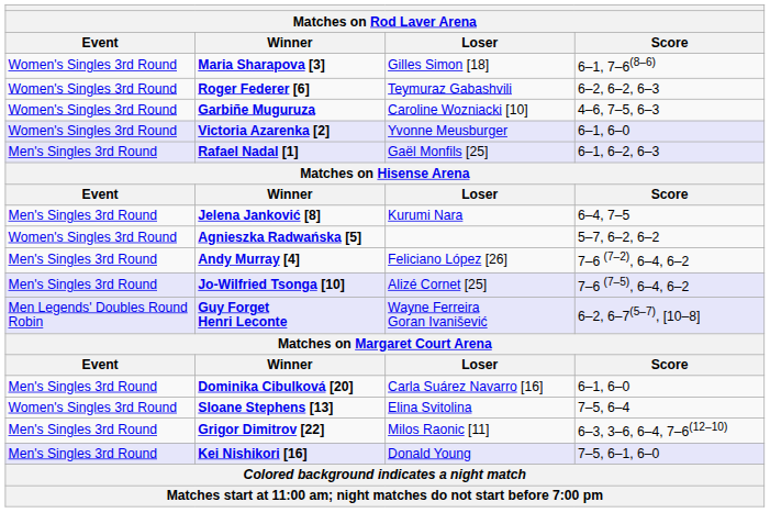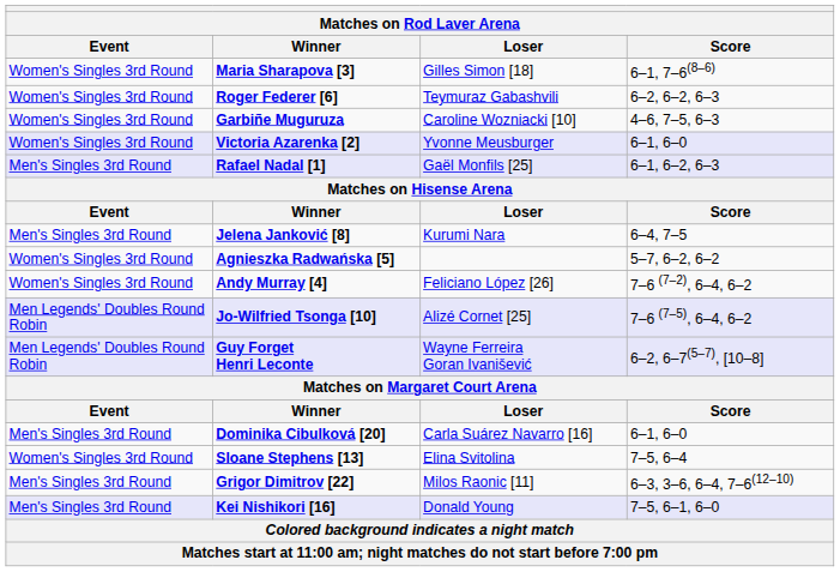 <table class="wikitable collapsible uncollapsed" style="margin:1em auto;">
 <tr>
 <th colspan=4></th>
 </tr>
 <tr>
 <th colspan=4><strong>Matches on <a href='#'>Rod Laver Arena</a></strong></th>
 </tr>
 <tr>
 <th style="width:220px;">Event</th>
 <th style="width:220px;">Winner</th>
 <th style="width:220px;">Loser</th>
 <th style="width:220px;">Score</th>
 </tr>
 <tr>
 <td><a href='#'>Women's Singles 3rd Round</a></td>
 <td> <strong><a href='#'>Maria Sharapova</a> [3]</strong></td>
 <td> <a href='#'>Gilles Simon</a> [18]</td>
 <td>6–1, 7–6<sup>(8–6)</sup></td>
 </tr>
 <tr>
 <td><a href='#'>Women's Singles 3rd Round</a></td>
 <td> <strong><a href='#'>Roger Federer</a> [6]</strong></td>
 <td> <a href='#'>Teymuraz Gabashvili</a></td>
 <td>6–2, 6–2, 6–3</td>
 </tr>
 <tr>
 <td><a href='#'>Women's Singles 3rd Round</a></td>
 <td> <strong><a href='#'>Garbiñe Muguruza</a></strong></td>
 <td> <a href='#'>Caroline Wozniacki</a> [10]</td>
 <td>4–6, 7–5, 6–3</td>
 </tr>
 <tr bgcolor=lavender>
 <td><a href='#'>Women's Singles 3rd Round</a></td>
 <td> <strong><a href='#'>Victoria Azarenka</a> [2]</strong></td>
 <td> <a href='#'>Yvonne Meusburger</a></td>
 <td>6–1, 6–0</td>
 </tr>
 <tr bgcolor=lavender>
 <td><a href='#'>Men's Singles 3rd Round</a></td>
 <td><strong> <a href='#'>Rafael Nadal</a> [1]</strong></td>
 <td> <a href='#'>Gaël Monfils</a> [25]</td>
 <td>6–1, 6–2, 6–3</td>
 </tr>
 <tr>
 <th colspan=4><strong>Matches on <a href='#'>Hisense Arena</a></strong></th>
 </tr>
 <tr>
 <th style="width:220px;">Event</th>
 <th style="width:220px;">Winner</th>
 <th style="width:220px;">Loser</th>
 <th style="width:220px;">Score</th>
 </tr>
 <tr>
 <td><a href='#'>Men's Singles 3rd Round</a></td>
 <td> <strong><a href='#'>Jelena Janković</a> [8]</strong></td>
 <td> <a href='#'>Kurumi Nara</a></td>
 <td>6–4, 7–5</td>
 </tr>
 <tr>
 <td><a href='#'>Women's Singles 3rd Round</a></td>
 <td> <strong><a href='#'>Agnieszka Radwańska</a> [5]</strong></td>
 <td></td>
 <td>5–7, 6–2, 6–2</td>
 </tr>
 <tr>
-<td><a href='#'>Men's Singles 3rd Round</a></td>
+<td><a href='#'>Women's Singles 3rd Round</a></td>
 <td> <strong><a href='#'>Andy Murray</a> [4]</strong></td>
 <td> <a href='#'>Feliciano López</a> [26]</td>
 <td>7–6 <sup>(7–2)</sup>, 6–4, 6–2</td>
 </tr>
 <tr bgcolor=lavender>
-<td><a href='#'>Men's Singles 3rd Round</a></td>
+<td><a href='#'>Men Legends' Doubles Round Robin</a></td>
 <td><strong> <a href='#'>Jo-Wilfried Tsonga</a> [10]</strong></td>
 <td> <a href='#'>Alizé Cornet</a> [25]</td>
 <td>7–6 <sup>(7–5)</sup>, 6–4, 6–2</td>
 </tr>
 <tr bgcolor=lavender>
 <td><a href='#'>Men Legends' Doubles Round Robin</a></td>
 <td><strong> <a href='#'>Guy Forget</a> <br>  <a href='#'>Henri Leconte</a></strong></td>
 <td> <a href='#'>Wayne Ferreira</a> <br>  <a href='#'>Goran Ivanišević</a></td>
 <td>6–2, 6–7<sup>(5–7)</sup>, [10–8]</td>
 </tr>
 <tr>
 <th colspan=4><strong>Matches on <a href='#'>Margaret Court Arena</a></strong></th>
 </tr>
 <tr>
 <th style="width:220px;">Event</th>
 <th style="width:220px;">Winner</th>
 <th style="width:220px;">Loser</th>
 <th style="width:220px;">Score</th>
 </tr>
 <tr>
 <td><a href='#'>Men's Singles 3rd Round</a></td>
 <td> <strong><a href='#'>Dominika Cibulková</a> [20]</strong></td>
 <td> <a href='#'>Carla Suárez Navarro</a> [16]</td>
 <td>6–1, 6–0</td>
 </tr>
 <tr>
 <td><a href='#'>Women's Singles 3rd Round</a></td>
 <td> <strong><a href='#'>Sloane Stephens</a> [13]</strong></td>
 <td> <a href='#'>Elina Svitolina</a></td>
 <td>7–5, 6–4</td>
 </tr>
 <tr>
 <td><a href='#'>Men's Singles 3rd Round</a></td>
 <td> <strong><a href='#'>Grigor Dimitrov</a> [22]</strong></td>
 <td> <a href='#'>Milos Raonic</a> [11]</td>
 <td>6–3, 3–6, 6–4, 7–6<sup>(12–10)</sup></td>
 </tr>
 <tr bgcolor=lavender>
 <td><a href='#'>Men's Singles 3rd Round</a></td>
 <td><strong> <a href='#'>Kei Nishikori</a> [16]</strong></td>
 <td> <a href='#'>Donald Young</a></td>
 <td>7–5, 6–1, 6–0</td>
 </tr>
 <tr>
 <th colspan=4><em>Colored background indicates a night match</em></th>
 </tr>
 <tr>
 <th colspan=4>Matches start at 11:00 am; night matches do not start before 7:00 pm</th>
 </tr>
 </table>
